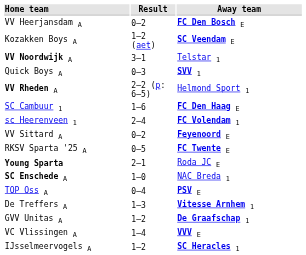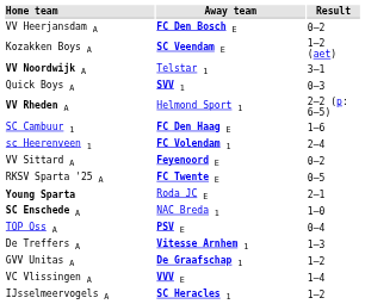 <table style="float:right;">
 <tr bgcolor="#E4E4E4">
 <th style="border-bottom:1px solid #AAAAAA" width="200" align="left">Home team</th>
+<th style="border-bottom:1px solid #AAAAAA" width="200">Away team</th>
 <th style="border-bottom:1px solid #AAAAAA" width="70" align="center">Result</th>
-<th style="border-bottom:1px solid #AAAAAA" width="200">Away team</th>
 </tr>
 <tr>
 <td>VV Heerjansdam <sub>A</sub></td>
+<td><strong><a href='#'>FC Den Bosch</a></strong> <sub>E</sub></td>
 <td>0–2</td>
-<td><strong><a href='#'>FC Den Bosch</a></strong> <sub>E</sub></td>
 </tr>
 <tr>
 <td>Kozakken Boys <sub>A</sub></td>
+<td><strong><a href='#'>SC Veendam</a></strong> <sub>E</sub></td>
 <td>1–2 (<a href='#'>aet</a>)</td>
-<td><strong><a href='#'>SC Veendam</a></strong> <sub>E</sub></td>
 </tr>
 <tr>
 <td><strong>VV Noordwijk</strong> <sub>A</sub></td>
+<td><a href='#'>Telstar</a> <sub>1</sub></td>
 <td>3–1</td>
-<td><a href='#'>Telstar</a> <sub>1</sub></td>
 </tr>
 <tr>
 <td>Quick Boys <sub>A</sub></td>
+<td><strong><a href='#'>SVV</a></strong> <sub>1</sub></td>
 <td>0–3</td>
-<td><strong><a href='#'>SVV</a></strong> <sub>1</sub></td>
 </tr>
 <tr>
 <td><strong>VV Rheden</strong> <sub>A</sub></td>
+<td><a href='#'>Helmond Sport</a> <sub>1</sub></td>
 <td>2–2 (<a href='#'>p</a>: 6–5)</td>
-<td><a href='#'>Helmond Sport</a> <sub>1</sub></td>
 </tr>
 <tr>
 <td><a href='#'>SC Cambuur</a> <sub>1</sub></td>
+<td><strong><a href='#'>FC Den Haag</a></strong> <sub>E</sub></td>
 <td>1–6</td>
-<td><strong><a href='#'>FC Den Haag</a></strong> <sub>E</sub></td>
 </tr>
 <tr>
 <td><a href='#'>sc Heerenveen</a> <sub>1</sub></td>
+<td><strong><a href='#'>FC Volendam</a></strong> <sub>1</sub></td>
 <td>2–4</td>
-<td><strong><a href='#'>FC Volendam</a></strong> <sub>1</sub></td>
 </tr>
 <tr>
 <td>VV Sittard <sub>A</sub></td>
+<td><strong><a href='#'>Feyenoord</a></strong> <sub>E</sub></td>
 <td>0–2</td>
-<td><strong><a href='#'>Feyenoord</a></strong> <sub>E</sub></td>
 </tr>
 <tr>
 <td>RKSV Sparta '25 <sub>A</sub></td>
+<td><strong><a href='#'>FC Twente</a></strong> <sub>E</sub></td>
 <td>0–5</td>
-<td><strong><a href='#'>FC Twente</a></strong> <sub>E</sub></td>
 </tr>
 <tr>
 <td><strong>Young Sparta</strong></td>
+<td><a href='#'>Roda JC</a> <sub>E</sub></td>
 <td>2–1</td>
-<td><a href='#'>Roda JC</a> <sub>E</sub></td>
 </tr>
 <tr>
 <td><strong>SC Enschede</strong> <sub>A</sub></td>
+<td><a href='#'>NAC Breda</a> <sub>1</sub></td>
 <td>1–0</td>
-<td><a href='#'>NAC Breda</a> <sub>1</sub></td>
 </tr>
 <tr>
 <td><a href='#'>TOP Oss</a> <sub>A</sub></td>
+<td><strong><a href='#'>PSV</a></strong> <sub>E</sub></td>
 <td>0–4</td>
-<td><strong><a href='#'>PSV</a></strong> <sub>E</sub></td>
 </tr>
 <tr>
 <td>De Treffers <sub>A</sub></td>
+<td><strong><a href='#'>Vitesse Arnhem</a></strong> <sub>1</sub></td>
 <td>1–3</td>
-<td><strong><a href='#'>Vitesse Arnhem</a></strong> <sub>1</sub></td>
 </tr>
 <tr>
 <td>GVV Unitas <sub>A</sub></td>
+<td><strong><a href='#'>De Graafschap</a></strong> <sub>1</sub></td>
 <td>1–2</td>
-<td><strong><a href='#'>De Graafschap</a></strong> <sub>1</sub></td>
 </tr>
 <tr>
 <td>VC Vlissingen <sub>A</sub></td>
+<td><strong><a href='#'>VVV</a></strong> <sub>E</sub></td>
 <td>1–4</td>
-<td><strong><a href='#'>VVV</a></strong> <sub>E</sub></td>
 </tr>
 <tr>
 <td>IJsselmeervogels <sub>A</sub></td>
+<td><strong><a href='#'>SC Heracles</a></strong> <sub>1</sub></td>
 <td>1–2</td>
-<td><strong><a href='#'>SC Heracles</a></strong> <sub>1</sub></td>
 </tr>
 </table>
